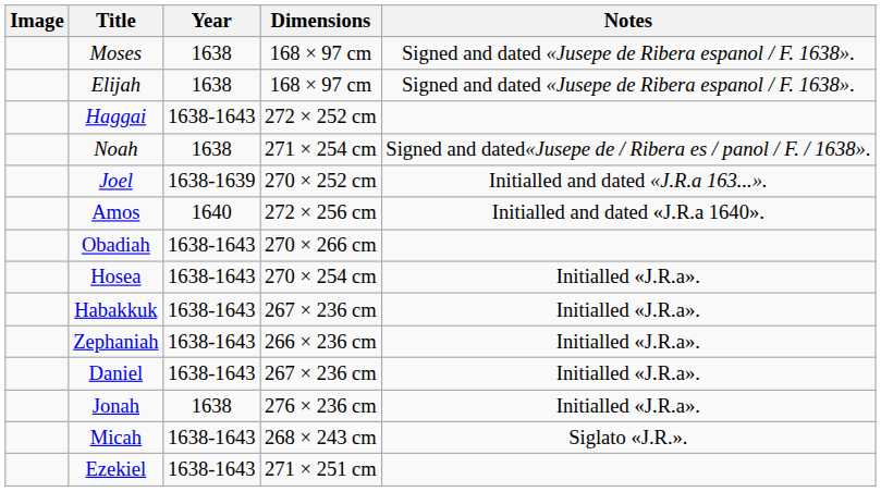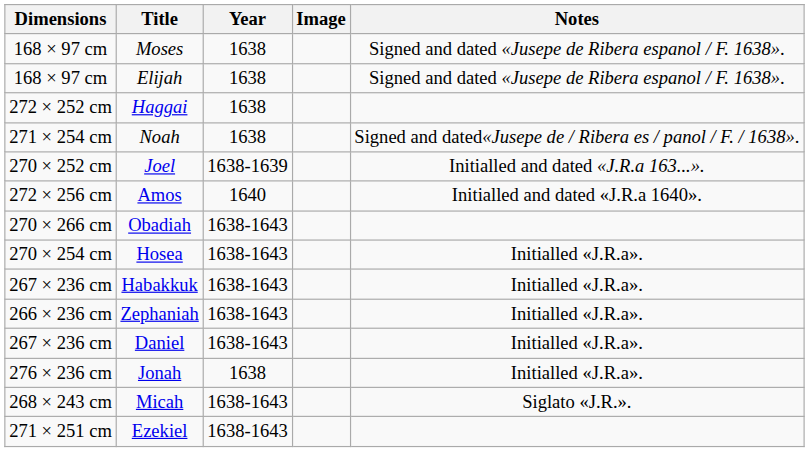 <table class="wikitable" style="margin-left:0.5em; text-align:center">
 <tr>
-<th>Image</th>
+<th>Dimensions</th>
 <th>Title</th>
 <th>Year</th>
-<th>Dimensions</th>
+<th>Image</th>
 <th>Notes</th>
 </tr>
 <tr>
-<td></td>
+<td>168 × 97 cm</td>
 <td><em>Moses</em></td>
 <td>1638</td>
-<td>168 × 97 cm</td>
+<td></td>
 <td>Signed and dated <em>«Jusepe de Ribera espanol / F. 1638»</em>.</td>
 </tr>
 <tr>
-<td></td>
+<td>168 × 97 cm</td>
 <td><em>Elijah</em></td>
 <td>1638</td>
-<td>168 × 97 cm</td>
+<td></td>
 <td>Signed and dated <em>«Jusepe de Ribera espanol / F. 1638»</em>.</td>
 </tr>
 <tr>
+<td>272 × 252 cm</td>
+<td><em><a href='#'>Haggai</a></em></td>
+<td>1638</td>
 <td></td>
-<td><em><a href='#'>Haggai</a></em></td>
-<td>1638-1643</td>
-<td>272 × 252 cm</td>
 <td></td>
 </tr>
 <tr>
-<td></td>
+<td>271 × 254 cm</td>
 <td><em>Noah</em></td>
 <td>1638</td>
-<td>271 × 254 cm</td>
+<td></td>
 <td>Signed and dated<em>«Jusepe de / Ribera es / panol / F. / 1638»</em>.</td>
 </tr>
 <tr>
-<td></td>
+<td>270 × 252 cm</td>
 <td><em><a href='#'>Joel</a></em></td>
 <td>1638-1639</td>
-<td>270 × 252 cm</td>
+<td></td>
 <td>Initialled and dated <em>«J.R.a 163...».</td>
 </tr>
 <tr>
-<td></td>
+<td>272 × 256 cm</td>
 <td></em><a href='#'>Amos</a><em></td>
 <td>1640</td>
-<td>272 × 256 cm</td>
+<td></td>
 <td>Initialled and dated  </em>«J.R.a 1640».<em></td>
 </tr>
 <tr>
-<td></td>
+<td>270 × 266 cm</td>
 <td></em><a href='#'>Obadiah</a><em></td>
 <td>1638-1643</td>
-<td>270 × 266 cm</td>
+<td></td>
 <td></td>
 </tr>
 <tr>
-<td></td>
+<td>270 × 254 cm</td>
 <td></em><a href='#'>Hosea</a><em></td>
 <td>1638-1643</td>
-<td>270 × 254 cm</td>
+<td></td>
 <td>Initialled </em>«J.R.a».<em></td>
 </tr>
 <tr>
-<td></td>
+<td>267 × 236 cm</td>
 <td></em><a href='#'>Habakkuk</a><em></td>
 <td>1638-1643</td>
-<td>267 × 236 cm</td>
+<td></td>
 <td>Initialled </em>«J.R.a».<em></td>
 </tr>
 <tr>
-<td></td>
+<td>266 × 236 cm</td>
 <td></em><a href='#'>Zephaniah</a><em></td>
 <td>1638-1643</td>
-<td>266 × 236 cm</td>
+<td></td>
 <td>Initialled </em>«J.R.a».<em></td>
 </tr>
 <tr>
-<td></td>
+<td>267 × 236 cm</td>
 <td></em><a href='#'>Daniel</a><em></td>
 <td>1638-1643</td>
-<td>267 × 236 cm</td>
+<td></td>
 <td>Initialled </em>«J.R.a».<em></td>
 </tr>
 <tr>
-<td></td>
+<td>276 × 236 cm</td>
 <td></em><a href='#'>Jonah</a><em></td>
 <td>1638</td>
-<td>276 × 236 cm</td>
+<td></td>
 <td>Initialled </em>«J.R.a».<em></td>
 </tr>
 <tr>
-<td></td>
+<td>268 × 243 cm</td>
 <td></em><a href='#'>Micah</a><em></td>
 <td>1638-1643</td>
-<td>268 × 243 cm</td>
+<td></td>
 <td>Siglato </em>«J.R.».<em></td>
 </tr>
 <tr>
-<td></td>
+<td>271 × 251 cm</td>
 <td></em><a href='#'>Ezekiel</a><em></td>
 <td>1638-1643</td>
-<td>271 × 251 cm</td>
+<td></td>
 <td></td>
 </tr>
 </table>
